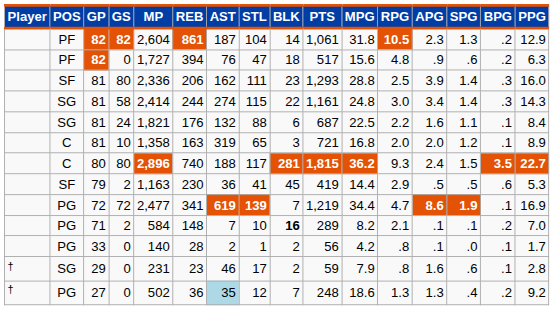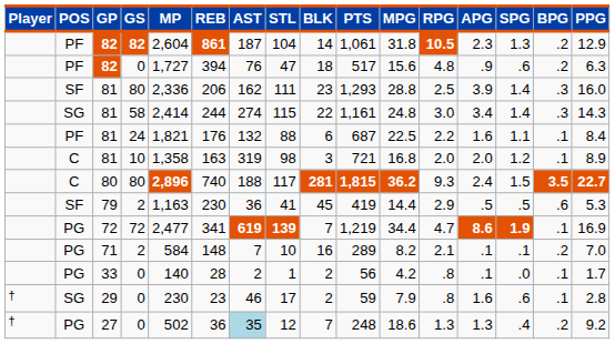 <table class="wikitable sortable" style="font-size: 90%; text-align:right;">
 <tr>
 <th style="background:#003DA5; color:#FFFFFF; border-top:#E35205 3px solid; border-bottom:#E35205 3px solid;">Player</th>
 <th style="background:#003DA5; color:#FFFFFF; border-top:#E35205 3px solid; border-bottom:#E35205 3px solid;">POS</th>
 <th style="background:#003DA5; color:#FFFFFF; border-top:#E35205 3px solid; border-bottom:#E35205 3px solid;">GP</th>
 <th style="background:#003DA5; color:#FFFFFF; border-top:#E35205 3px solid; border-bottom:#E35205 3px solid;">GS</th>
 <th style="background:#003DA5; color:#FFFFFF; border-top:#E35205 3px solid; border-bottom:#E35205 3px solid;">MP</th>
 <th style="background:#003DA5; color:#FFFFFF; border-top:#E35205 3px solid; border-bottom:#E35205 3px solid;">REB</th>
 <th style="background:#003DA5; color:#FFFFFF; border-top:#E35205 3px solid; border-bottom:#E35205 3px solid;">AST</th>
 <th style="background:#003DA5; color:#FFFFFF; border-top:#E35205 3px solid; border-bottom:#E35205 3px solid;">STL</th>
 <th style="background:#003DA5; color:#FFFFFF; border-top:#E35205 3px solid; border-bottom:#E35205 3px solid;">BLK</th>
 <th style="background:#003DA5; color:#FFFFFF; border-top:#E35205 3px solid; border-bottom:#E35205 3px solid;">PTS</th>
 <th style="background:#003DA5; color:#FFFFFF; border-top:#E35205 3px solid; border-bottom:#E35205 3px solid;">MPG</th>
 <th style="background:#003DA5; color:#FFFFFF; border-top:#E35205 3px solid; border-bottom:#E35205 3px solid;">RPG</th>
 <th style="background:#003DA5; color:#FFFFFF; border-top:#E35205 3px solid; border-bottom:#E35205 3px solid;">APG</th>
 <th style="background:#003DA5; color:#FFFFFF; border-top:#E35205 3px solid; border-bottom:#E35205 3px solid;">SPG</th>
 <th style="background:#003DA5; color:#FFFFFF; border-top:#E35205 3px solid; border-bottom:#E35205 3px solid;">BPG</th>
 <th style="background:#003DA5; color:#FFFFFF; border-top:#E35205 3px solid; border-bottom:#E35205 3px solid;">PPG</th>
 </tr>
 <tr>
 <td style="text-align:left;"></td>
 <td style="text-align:center;">PF</td>
 <td ! style="background:#E35205; color:#FFFFFF;"><strong>82</strong></td>
 <td ! style="background:#E35205; color:#FFFFFF;"><strong>82</strong></td>
 <td>2,604</td>
 <td ! style="background:#E35205; color:#FFFFFF;"><strong>861</strong></td>
 <td>187</td>
 <td>104</td>
 <td>14</td>
 <td>1,061</td>
 <td>31.8</td>
 <td ! style="background:#E35205; color:#FFFFFF;"><strong>10.5</strong></td>
 <td>2.3</td>
 <td>1.3</td>
 <td>.2</td>
 <td>12.9</td>
 </tr>
 <tr>
 <td style="text-align:left;"></td>
 <td style="text-align:center;">PF</td>
 <td ! style="background:#E35205; color:#FFFFFF;"><strong>82</strong></td>
 <td>0</td>
 <td>1,727</td>
 <td>394</td>
 <td>76</td>
 <td>47</td>
 <td>18</td>
 <td>517</td>
 <td>15.6</td>
 <td>4.8</td>
 <td>.9</td>
 <td>.6</td>
 <td>.2</td>
 <td>6.3</td>
 </tr>
 <tr>
 <td style="text-align:left;"></td>
 <td style="text-align:center;">SF</td>
 <td>81</td>
 <td>80</td>
 <td>2,336</td>
 <td>206</td>
 <td>162</td>
 <td>111</td>
 <td>23</td>
 <td>1,293</td>
 <td>28.8</td>
 <td>2.5</td>
 <td>3.9</td>
 <td>1.4</td>
 <td>.3</td>
 <td>16.0</td>
 </tr>
 <tr>
 <td style="text-align:left;"></td>
 <td style="text-align:center;">SG</td>
 <td>81</td>
 <td>58</td>
 <td>2,414</td>
 <td>244</td>
 <td>274</td>
 <td>115</td>
 <td>22</td>
 <td>1,161</td>
 <td>24.8</td>
 <td>3.0</td>
 <td>3.4</td>
 <td>1.4</td>
 <td>.3</td>
 <td>14.3</td>
 </tr>
 <tr>
 <td style="text-align:left;"></td>
-<td style="text-align:center;">SG</td>
+<td style="text-align:center;">PF</td>
 <td>81</td>
 <td>24</td>
 <td>1,821</td>
 <td>176</td>
 <td>132</td>
 <td>88</td>
 <td>6</td>
 <td>687</td>
 <td>22.5</td>
 <td>2.2</td>
 <td>1.6</td>
 <td>1.1</td>
 <td>.1</td>
 <td>8.4</td>
 </tr>
 <tr>
 <td style="text-align:left;"></td>
 <td style="text-align:center;">C</td>
 <td>81</td>
 <td>10</td>
 <td>1,358</td>
 <td>163</td>
 <td>319</td>
-<td>65</td>
+<td>98</td>
 <td>3</td>
 <td>721</td>
 <td>16.8</td>
 <td>2.0</td>
 <td>2.0</td>
 <td>1.2</td>
 <td>.1</td>
 <td>8.9</td>
 </tr>
 <tr>
 <td style="text-align:left;"></td>
 <td style="text-align:center;">C</td>
 <td>80</td>
 <td>80</td>
 <td ! style="background:#E35205; color:#FFFFFF;"><strong>2,896</strong></td>
 <td>740</td>
 <td>188</td>
 <td>117</td>
 <td ! style="background:#E35205; color:#FFFFFF;"><strong>281</strong></td>
 <td ! style="background:#E35205; color:#FFFFFF;"><strong>1,815</strong></td>
 <td ! style="background:#E35205; color:#FFFFFF;"><strong>36.2</strong></td>
 <td>9.3</td>
 <td>2.4</td>
 <td>1.5</td>
 <td ! style="background:#E35205; color:#FFFFFF;"><strong>3.5</strong></td>
 <td ! style="background:#E35205; color:#FFFFFF;"><strong>22.7</strong></td>
 </tr>
 <tr>
 <td style="text-align:left;"></td>
 <td style="text-align:center;">SF</td>
 <td>79</td>
 <td>2</td>
 <td>1,163</td>
 <td>230</td>
 <td>36</td>
 <td>41</td>
 <td>45</td>
 <td>419</td>
 <td>14.4</td>
 <td>2.9</td>
 <td>.5</td>
 <td>.5</td>
 <td>.6</td>
 <td>5.3</td>
 </tr>
 <tr>
 <td style="text-align:left;"></td>
 <td style="text-align:center;">PG</td>
 <td>72</td>
 <td>72</td>
 <td>2,477</td>
 <td>341</td>
 <td ! style="background:#E35205; color:#FFFFFF;"><strong>619</strong></td>
 <td ! style="background:#E35205; color:#FFFFFF;"><strong>139</strong></td>
 <td>7</td>
 <td>1,219</td>
 <td>34.4</td>
 <td>4.7</td>
 <td ! style="background:#E35205; color:#FFFFFF;"><strong>8.6</strong></td>
 <td ! style="background:#E35205; color:#FFFFFF;"><strong>1.9</strong></td>
 <td>.1</td>
 <td>16.9</td>
 </tr>
 <tr>
 <td style="text-align:left;"></td>
 <td style="text-align:center;">PG</td>
 <td>71</td>
 <td>2</td>
 <td>584</td>
 <td>148</td>
 <td>7</td>
 <td>10</td>
-<td><strong>16</strong></td>
+<td>16</td>
 <td>289</td>
 <td>8.2</td>
 <td>2.1</td>
 <td>.1</td>
 <td>.1</td>
 <td>.2</td>
 <td>7.0</td>
 </tr>
 <tr>
 <td style="text-align:left;"></td>
 <td style="text-align:center;">PG</td>
 <td>33</td>
 <td>0</td>
 <td>140</td>
 <td>28</td>
 <td>2</td>
 <td>1</td>
 <td>2</td>
 <td>56</td>
 <td>4.2</td>
 <td>.8</td>
 <td>.1</td>
 <td>.0</td>
 <td>.1</td>
 <td>1.7</td>
 </tr>
 <tr>
 <td style="text-align:left;"><sup>†</sup></td>
 <td style="text-align:center;">SG</td>
 <td>29</td>
 <td>0</td>
-<td>231</td>
+<td>230</td>
 <td>23</td>
 <td>46</td>
 <td>17</td>
 <td>2</td>
 <td>59</td>
 <td>7.9</td>
 <td>.8</td>
 <td>1.6</td>
 <td>.6</td>
 <td>.1</td>
 <td>2.8</td>
 </tr>
 <tr>
 <td style="text-align:left;"><sup>†</sup></td>
 <td style="text-align:center;">PG</td>
 <td>27</td>
 <td>0</td>
 <td>502</td>
 <td>36</td>
 <td style="background: lightblue;">35</td>
 <td>12</td>
 <td>7</td>
 <td>248</td>
 <td>18.6</td>
 <td>1.3</td>
 <td>1.3</td>
 <td>.4</td>
 <td>.2</td>
 <td>9.2</td>
 </tr>
 </table>
